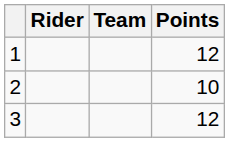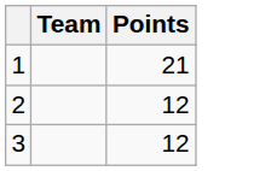 <table class="wikitable">
 <tr>
 <th></th>
-<th scope="col">Rider</th>
 <th scope="col">Team</th>
 <th scope="col">Points</th>
 </tr>
 <tr>
 <td style="text-align:center;">1</td>
 <td></td>
+<td style="text-align:right;">21</td>
+</tr>
+<tr>
+<td style="text-align:center;">2</td>
 <td></td>
 <td style="text-align:right;">12</td>
 </tr>
 <tr>
-<td style="text-align:center;">2</td>
-<td></td>
-<td></td>
-<td style="text-align:right;">10</td>
-</tr>
-<tr>
 <td style="text-align:center;">3</td>
-<td></td>
 <td></td>
 <td style="text-align:right;">12</td>
 </tr>
 </table>
